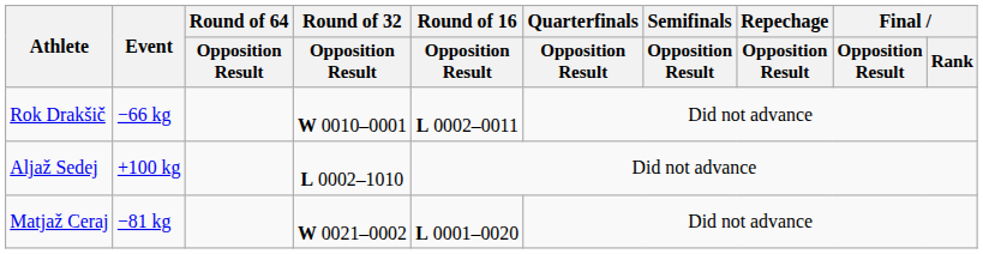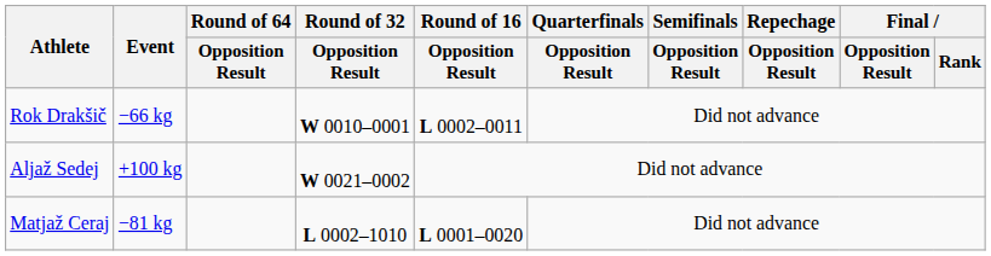 <table class="wikitable" style="font-size:90%">
 <tr>
 <th rowspan="2">Athlete</th>
 <th rowspan="2">Event</th>
 <th>Round of 64</th>
 <th>Round of 32</th>
 <th>Round of 16</th>
 <th>Quarterfinals</th>
 <th>Semifinals</th>
 <th>Repechage</th>
 <th colspan=2>Final / </th>
 </tr>
 <tr style="font-size:95%">
 <th>Opposition<br>Result</th>
 <th>Opposition<br>Result</th>
 <th>Opposition<br>Result</th>
 <th>Opposition<br>Result</th>
 <th>Opposition<br>Result</th>
 <th>Opposition<br>Result</th>
 <th>Opposition<br>Result</th>
 <th>Rank</th>
 </tr>
 <tr align=center>
 <td align=left><a href='#'>Rok Drakšič</a></td>
 <td align=left><a href='#'>−66 kg</a></td>
 <td></td>
 <td><br><strong>W</strong> 0010–0001</td>
 <td><br><strong>L</strong> 0002–0011</td>
 <td colspan=5>Did not advance</td>
 </tr>
 <tr align=center>
 <td align=left><a href='#'>Aljaž Sedej</a></td>
 <td align=left><a href='#'>+100 kg</a></td>
 <td></td>
-<td><br><strong>L</strong> 0002–1010</td>
+<td><br><strong>W</strong> 0021–0002</td>
 <td colspan=6>Did not advance</td>
 </tr>
 <tr align=center>
 <td align=left><a href='#'>Matjaž Ceraj</a></td>
 <td align=left><a href='#'>−81 kg</a></td>
 <td></td>
-<td><br><strong>W</strong> 0021–0002</td>
+<td><br><strong>L</strong> 0002–1010</td>
 <td><br><strong>L</strong> 0001–0020</td>
 <td colspan=5>Did not advance</td>
 </tr>
 </table>
